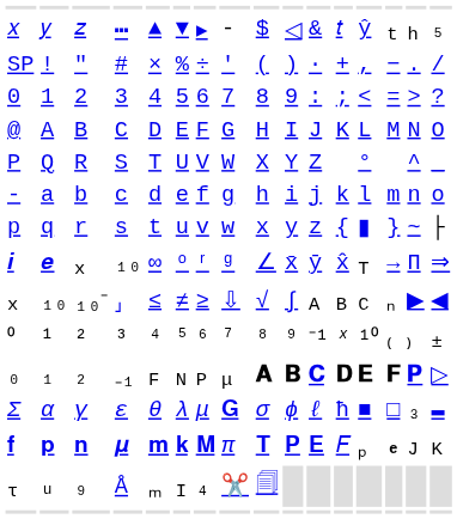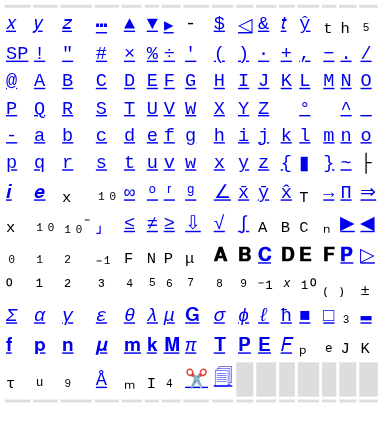 <table>
 <tr>
 <td></td>
 <td style=background:#DDD></td>
 <td style=background:#DDD></td>
 <td style=background:#DDD></td>
 <td style=background:#DDD></td>
 <td style=background:#DDD></td>
 <td style=background:#DDD></td>
 <td style=background:#DDD></td>
 <td style=background:#DDD></td>
 <td style=background:#DDD></td>
 <td style=background:#DDD></td>
 <td style=background:#DDD></td>
 <td style=background:#DDD></td>
 <td style=background:#DDD></td>
 <td style=background:#DDD></td>
 <td style=background:#DDD></td>
 <td style=background:#DDD></td>
 </tr>
 <tr>
 <td></td>
 <td><a href='#'>𝑥</a></td>
 <td><a href='#'>𝑦</a></td>
 <td><a href='#'>𝑧</a></td>
 <td><strong><a href='#'>⋯</a></strong></td>
 <td><a href='#'>▲</a></td>
 <td><a href='#'>▼</a></td>
 <td><a href='#'>▸</a></td>
 <td>-</td>
 <td><a href='#'>$</a></td>
 <td><a href='#'>◁</a></td>
 <td><a href='#'>&</a></td>
 <td><a href='#'>𝑡</a></td>
 <td><a href='#'>ŷ</a></td>
 <td><sub>t</sub></td>
 <td><sub>h</sub></td>
 <td>₅</td>
 </tr>
 <tr>
 <td></td>
 <td><a href='#'>SP</a></td>
 <td><a href='#'>!</a></td>
 <td><a href='#'>"</a></td>
 <td><a href='#'>#</a></td>
 <td><a href='#'>×</a></td>
 <td><a href='#'>%</a></td>
 <td><a href='#'>÷</a></td>
 <td><a href='#'>'</a></td>
 <td><a href='#'>(</a></td>
 <td><a href='#'>)</a></td>
 <td><a href='#'>·</a></td>
 <td><a href='#'>+</a></td>
 <td><a href='#'>,</a></td>
 <td><a href='#'>−</a></td>
 <td><a href='#'>.</a></td>
 <td><a href='#'>/</a></td>
-</tr>
-<tr>
-<td></td>
-<td><a href='#'>0</a></td>
-<td><a href='#'>1</a></td>
-<td><a href='#'>2</a></td>
-<td><a href='#'>3</a></td>
-<td><a href='#'>4</a></td>
-<td><a href='#'>5</a></td>
-<td><a href='#'>6</a></td>
-<td><a href='#'>7</a></td>
-<td><a href='#'>8</a></td>
-<td><a href='#'>9</a></td>
-<td><a href='#'>:</a></td>
-<td><a href='#'>;</a></td>
-<td><a href='#'><</a></td>
-<td><a href='#'>=</a></td>
-<td><a href='#'>></a></td>
-<td><a href='#'>?</a></td>
 </tr>
 <tr>
 <td></td>
 <td><a href='#'>@</a></td>
 <td><a href='#'>A</a></td>
 <td><a href='#'>B</a></td>
 <td><a href='#'>C</a></td>
 <td><a href='#'>D</a></td>
 <td><a href='#'>E</a></td>
 <td><a href='#'>F</a></td>
 <td><a href='#'>G</a></td>
 <td><a href='#'>H</a></td>
 <td><a href='#'>I</a></td>
 <td><a href='#'>J</a></td>
 <td><a href='#'>K</a></td>
 <td><a href='#'>L</a></td>
 <td><a href='#'>M</a></td>
 <td><a href='#'>N</a></td>
 <td><a href='#'>O</a></td>
 </tr>
 <tr>
 <td></td>
 <td><a href='#'>P</a></td>
 <td><a href='#'>Q</a></td>
 <td><a href='#'>R</a></td>
 <td><a href='#'>S</a></td>
 <td><a href='#'>T</a></td>
 <td><a href='#'>U</a></td>
 <td><a href='#'>V</a></td>
 <td><a href='#'>W</a></td>
 <td><a href='#'>X</a></td>
 <td><a href='#'>Y</a></td>
 <td><a href='#'>Z</a></td>
 <td><a href='#'></a></td>
 <td><a href='#'>°</a></td>
 <td><a href='#'></a></td>
 <td><a href='#'>^</a></td>
 <td><a href='#'>_</a></td>
 </tr>
 <tr>
 <td></td>
 <td><a href='#'>-</a></td>
 <td><a href='#'>a</a></td>
 <td><a href='#'>b</a></td>
 <td><a href='#'>c</a></td>
 <td><a href='#'>d</a></td>
 <td><a href='#'>e</a></td>
 <td><a href='#'>f</a></td>
 <td><a href='#'>g</a></td>
 <td><a href='#'>h</a></td>
 <td><a href='#'>i</a></td>
 <td><a href='#'>j</a></td>
 <td><a href='#'>k</a></td>
 <td><a href='#'>l</a></td>
 <td><a href='#'>m</a></td>
 <td><a href='#'>n</a></td>
 <td><a href='#'>o</a></td>
 </tr>
 <tr>
 <td></td>
 <td><a href='#'>p</a></td>
 <td><a href='#'>q</a></td>
 <td><a href='#'>r</a></td>
 <td><a href='#'>s</a></td>
 <td><a href='#'>t</a></td>
 <td><a href='#'>u</a></td>
 <td><a href='#'>v</a></td>
 <td><a href='#'>w</a></td>
 <td><a href='#'>x</a></td>
 <td><a href='#'>y</a></td>
 <td><a href='#'>z</a></td>
 <td><a href='#'>{</a></td>
 <td><a href='#'>▮</a></td>
 <td><a href='#'>}</a></td>
 <td><a href='#'>~</a></td>
 <td>├</td>
 </tr>
 <tr>
 <td></td>
 <td><a href='#'>𝒊</a></td>
 <td><a href='#'>𝒆</a></td>
 <td><sub>x</sub></td>
 <td>₁₀</td>
 <td><a href='#'>∞</a></td>
 <td><a href='#'>ᵒ</a></td>
 <td><a href='#'>ʳ</a></td>
 <td><a href='#'>ᵍ</a></td>
 <td><a href='#'>∠</a></td>
 <td><a href='#'>x̄</a></td>
 <td><a href='#'>ȳ</a></td>
 <td><a href='#'>x̂</a></td>
 <td><sub>T</sub></td>
 <td><a href='#'>→</a></td>
 <td><a href='#'>Π</a></td>
 <td><a href='#'>⇒</a></td>
 </tr>
 <tr>
 <td></td>
 <td><sub>x</sub></td>
 <td>₁₀</td>
 <td>₁₀⁻</td>
 <td><a href='#'>⸥</a></td>
 <td><a href='#'>≤</a></td>
 <td><a href='#'>≠</a></td>
 <td><a href='#'>≥</a></td>
 <td><a href='#'>⇩</a></td>
 <td><a href='#'>√</a></td>
 <td><a href='#'>∫</a></td>
 <td><sub>A</sub></td>
 <td><sub>B</sub></td>
 <td><sub>C</sub></td>
 <td>ₙ</td>
 <td><a href='#'>▶</a></td>
 <td><a href='#'>◀</a></td>
 </tr>
 <tr>
 <td></td>
+<td>₀</td>
+<td>₁</td>
+<td>₂</td>
+<td>₋₁</td>
+<td><sub>F</sub></td>
+<td><sub>N</sub></td>
+<td><sub>P</sub></td>
+<td><sub>μ</sub></td>
+<td><strong>𝐀</strong></td>
+<td><strong>𝐁</strong></td>
+<td><a href='#'><strong>𝐂</strong></a></td>
+<td><strong>𝐃</strong></td>
+<td><strong>𝐄</strong></td>
+<td><strong>𝐅</strong></td>
+<td><a href='#'><strong>𝐏</strong></a></td>
+<td><a href='#'>▷</a></td>
+</tr>
+<tr>
+<td></td>
 <td>⁰</td>
 <td>¹</td>
 <td>²</td>
 <td>³</td>
 <td>⁴</td>
 <td>⁵</td>
 <td>⁶</td>
 <td>⁷</td>
 <td>⁸</td>
 <td>⁹</td>
 <td>⁻¹</td>
 <td><em>ˣ</em></td>
 <td>¹⁰</td>
 <td>₍</td>
 <td>₎</td>
 <td><sub>±</sub></td>
-</tr>
-<tr>
-<td></td>
-<td>₀</td>
-<td>₁</td>
-<td>₂</td>
-<td>₋₁</td>
-<td><sub>F</sub></td>
-<td><sub>N</sub></td>
-<td><sub>P</sub></td>
-<td><sub>μ</sub></td>
-<td><strong>𝐀</strong></td>
-<td><strong>𝐁</strong></td>
-<td><a href='#'><strong>𝐂</strong></a></td>
-<td><strong>𝐃</strong></td>
-<td><strong>𝐄</strong></td>
-<td><strong>𝐅</strong></td>
-<td><a href='#'><strong>𝐏</strong></a></td>
-<td><a href='#'>▷</a></td>
 </tr>
 <tr>
 <td></td>
 <td><a href='#'><em>Σ</em></a></td>
 <td><em><a href='#'>α</a></em></td>
 <td><em><a href='#'>γ</a></em></td>
 <td><em><a href='#'>ε</a></em></td>
 <td><em><a href='#'>θ</a></em></td>
 <td><em><a href='#'>λ</a></em></td>
 <td><em><a href='#'>μ</a></em></td>
 <td><a href='#'>𝐆</a></td>
 <td><em><a href='#'>σ</a></em></td>
 <td><em><a href='#'>ϕ</a></em></td>
 <td><em><a href='#'>ℓ</a></em></td>
 <td><a href='#'>ħ</a></td>
 <td><a href='#'>■</a></td>
 <td><a href='#'>□</a></td>
 <td>₃</td>
 <td><a href='#'>▬</a></td>
 </tr>
 <tr>
 <td></td>
 <td><a href='#'>𝐟</a></td>
 <td><a href='#'>𝐩</a></td>
 <td><a href='#'>𝐧</a></td>
 <td><a href='#'>𝝁</a></td>
 <td><a href='#'>𝐦</a></td>
 <td><a href='#'>𝐤</a></td>
 <td><a href='#'>𝐌</a></td>
 <td><em><a href='#'>π</a></em></td>
 <td><a href='#'>𝐓</a></td>
 <td><a href='#'>𝐏</a></td>
 <td><a href='#'>𝐄</a></td>
 <td><a href='#'>𝐹</a></td>
 <td>ₚ</td>
-<td><strong>ₑ</strong></td>
+<td>ₑ</td>
 <td><sub>J</sub></td>
 <td><sub>K</sub></td>
 </tr>
 <tr>
 <td></td>
 <td><sub>τ</sub></td>
 <td>ᵤ</td>
 <td>₉</td>
 <td><a href='#'>Å</a></td>
 <td>ₘ</td>
 <td><sub>I</sub></td>
 <td>₄</td>
 <td><a href='#'>✂️</a></td>
 <td><a href='#'>🗐</a></td>
 <td style=background:#DDD></td>
 <td style=background:#DDD></td>
 <td style=background:#DDD></td>
 <td style=background:#DDD></td>
 <td style=background:#DDD></td>
 <td style=background:#DDD></td>
 <td style=background:#DDD></td>
 </tr>
 <tr>
 <td></td>
 <td style=background:#DDD></td>
 <td style=background:#DDD></td>
 <td style=background:#DDD></td>
 <td style=background:#DDD></td>
 <td style=background:#DDD></td>
 <td style=background:#DDD></td>
 <td style=background:#DDD></td>
 <td style=background:#DDD></td>
 <td style=background:#DDD></td>
 <td style=background:#DDD></td>
 <td style=background:#DDD></td>
 <td style=background:#DDD></td>
 <td style=background:#DDD></td>
 <td style=background:#DDD></td>
 <td style=background:#DDD></td>
 <td style=background:#DDD></td>
 </tr>
 </table>
